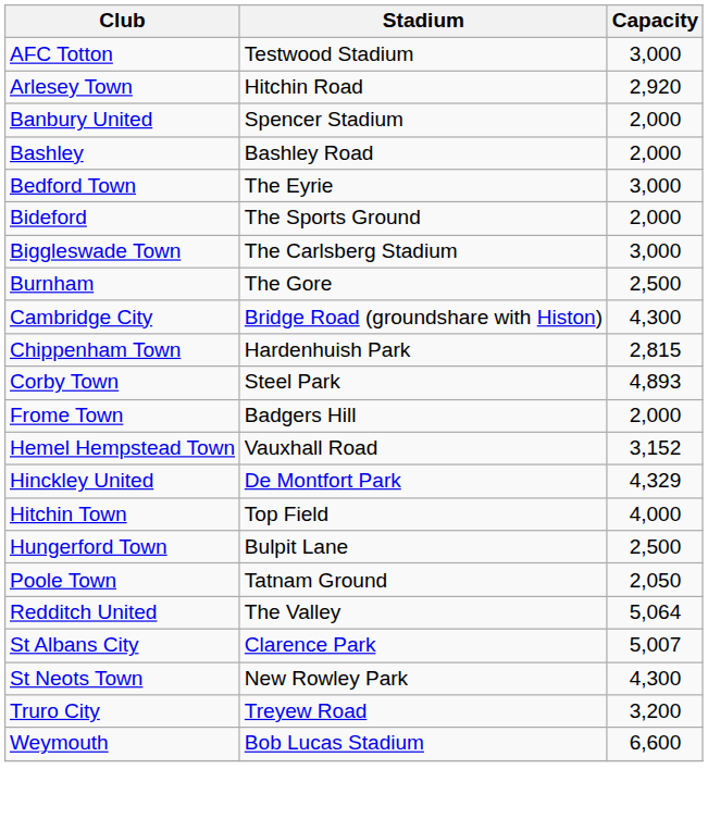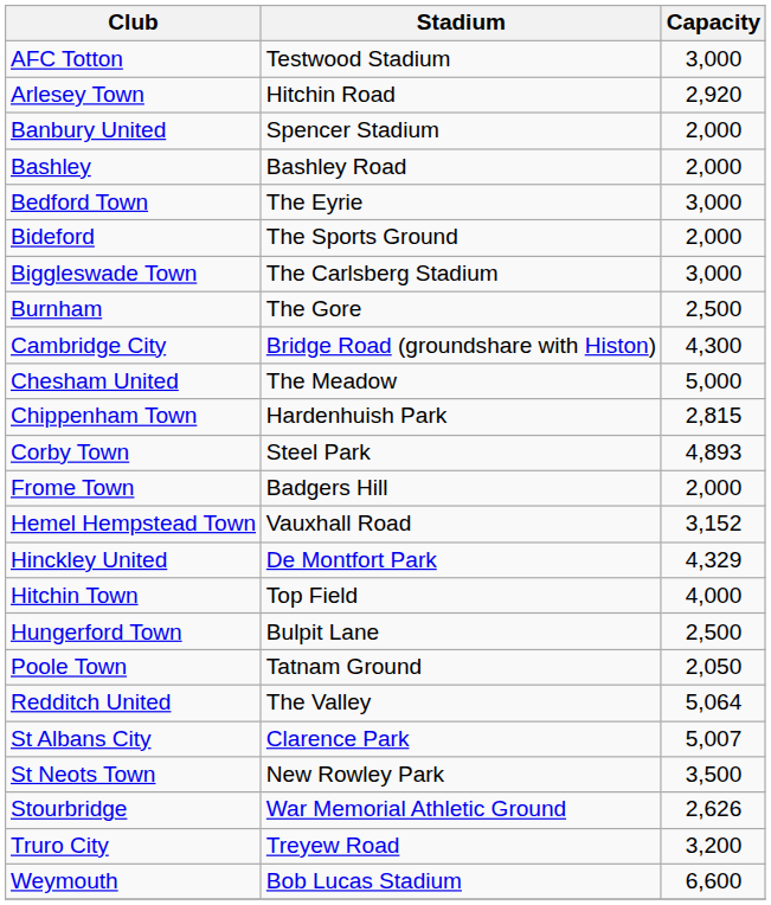 <table class="wikitable sortable">
 <tr>
 <th>Club</th>
 <th>Stadium</th>
 <th>Capacity</th>
 </tr>
 <tr>
 <td><a href='#'>AFC Totton</a></td>
 <td>Testwood Stadium</td>
 <td align="center">3,000</td>
 </tr>
 <tr>
 <td><a href='#'>Arlesey Town</a></td>
 <td>Hitchin Road</td>
 <td align="center">2,920</td>
 </tr>
 <tr>
 <td><a href='#'>Banbury United</a></td>
 <td>Spencer Stadium</td>
 <td align="center">2,000</td>
 </tr>
 <tr>
 <td><a href='#'>Bashley</a></td>
 <td>Bashley Road</td>
 <td align="center">2,000</td>
 </tr>
 <tr>
 <td><a href='#'>Bedford Town</a></td>
 <td>The Eyrie</td>
 <td align="center">3,000</td>
 </tr>
 <tr>
 <td><a href='#'>Bideford</a></td>
 <td>The Sports Ground</td>
 <td align="center">2,000</td>
 </tr>
 <tr>
 <td><a href='#'>Biggleswade Town</a></td>
 <td>The Carlsberg Stadium</td>
 <td align="center">3,000</td>
 </tr>
 <tr>
 <td><a href='#'>Burnham</a></td>
 <td>The Gore</td>
 <td align="center">2,500</td>
 </tr>
 <tr>
 <td><a href='#'>Cambridge City</a></td>
 <td><a href='#'>Bridge Road</a> (groundshare with <a href='#'>Histon</a>)</td>
 <td align="center">4,300</td>
+</tr>
+<tr>
+<td><a href='#'>Chesham United</a></td>
+<td>The Meadow</td>
+<td align="center">5,000</td>
 </tr>
 <tr>
 <td><a href='#'>Chippenham Town</a></td>
 <td>Hardenhuish Park</td>
 <td align="center">2,815</td>
 </tr>
 <tr>
 <td><a href='#'>Corby Town</a></td>
 <td>Steel Park</td>
 <td align="center">4,893</td>
 </tr>
 <tr>
 <td><a href='#'>Frome Town</a></td>
 <td>Badgers Hill</td>
 <td align="center">2,000</td>
 </tr>
 <tr>
 <td><a href='#'>Hemel Hempstead Town</a></td>
 <td>Vauxhall Road</td>
 <td align="center">3,152</td>
 </tr>
 <tr>
 <td><a href='#'>Hinckley United</a></td>
 <td><a href='#'>De Montfort Park</a></td>
 <td align="center">4,329</td>
 </tr>
 <tr>
 <td><a href='#'>Hitchin Town</a></td>
 <td>Top Field</td>
 <td align="center">4,000</td>
 </tr>
 <tr>
 <td><a href='#'>Hungerford Town</a></td>
 <td>Bulpit Lane</td>
 <td align="center">2,500</td>
 </tr>
 <tr>
 <td><a href='#'>Poole Town</a></td>
 <td>Tatnam Ground</td>
 <td align="center">2,050</td>
 </tr>
 <tr>
 <td><a href='#'>Redditch United</a></td>
 <td>The Valley</td>
 <td align="center">5,064</td>
 </tr>
 <tr>
 <td><a href='#'>St Albans City</a></td>
 <td><a href='#'>Clarence Park</a></td>
 <td align="center">5,007</td>
 </tr>
 <tr>
 <td><a href='#'>St Neots Town</a></td>
 <td>New Rowley Park</td>
-<td align="center">4,300</td>
+<td align="center">3,500</td>
+</tr>
+<tr>
+<td><a href='#'>Stourbridge</a></td>
+<td><a href='#'>War Memorial Athletic Ground</a></td>
+<td align="center">2,626</td>
 </tr>
 <tr>
 <td><a href='#'>Truro City</a></td>
 <td><a href='#'>Treyew Road</a></td>
 <td align="center">3,200</td>
 </tr>
 <tr>
 <td><a href='#'>Weymouth</a></td>
 <td><a href='#'>Bob Lucas Stadium</a></td>
 <td align="center">6,600</td>
 </tr>
 <tr>
 </tr>
 </table>
